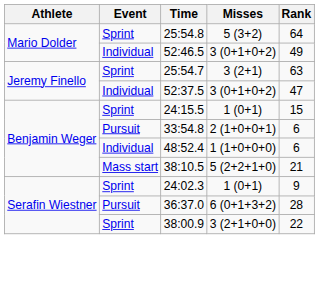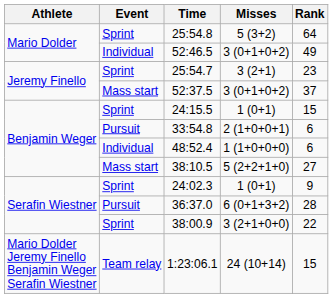 <table class="wikitable" style="font-size:90%">
 <tr>
 <th>Athlete</th>
 <th>Event</th>
 <th>Time</th>
 <th>Misses</th>
 <th>Rank</th>
 </tr>
 <tr align=center>
 <td align=left rowspan=2><a href='#'>Mario Dolder</a></td>
 <td align=left><a href='#'>Sprint</a></td>
 <td>25:54.8</td>
 <td>5 (3+2)</td>
 <td>64</td>
 </tr>
 <tr align=center>
 <td align=left><a href='#'>Individual</a></td>
 <td>52:46.5</td>
 <td>3 (0+1+0+2)</td>
 <td>49</td>
 </tr>
 <tr align=center>
 <td align=left rowspan=2><a href='#'>Jeremy Finello</a></td>
 <td align=left><a href='#'>Sprint</a></td>
 <td>25:54.7</td>
 <td>3 (2+1)</td>
-<td>63</td>
+<td>23</td>
 </tr>
 <tr align=center>
-<td align=left><a href='#'>Individual</a></td>
+<td align=left><a href='#'>Mass start</a></td>
 <td>52:37.5</td>
 <td>3 (0+1+0+2)</td>
-<td>47</td>
+<td>37</td>
 </tr>
 <tr align=center>
 <td align=left rowspan=4><a href='#'>Benjamin Weger</a></td>
 <td align=left><a href='#'>Sprint</a></td>
 <td>24:15.5</td>
 <td>1 (0+1)</td>
 <td>15</td>
 </tr>
 <tr align=center>
 <td align=left><a href='#'>Pursuit</a></td>
 <td>33:54.8</td>
 <td>2 (1+0+0+1)</td>
 <td>6</td>
 </tr>
 <tr align=center>
 <td align=left><a href='#'>Individual</a></td>
 <td>48:52.4</td>
 <td>1 (1+0+0+0)</td>
 <td>6</td>
 </tr>
 <tr align=center>
 <td align=left><a href='#'>Mass start</a></td>
 <td>38:10.5</td>
 <td>5 (2+2+1+0)</td>
-<td>21</td>
+<td>27</td>
 </tr>
 <tr align=center>
 <td align=left rowspan=3><a href='#'>Serafin Wiestner</a></td>
 <td align=left><a href='#'>Sprint</a></td>
 <td>24:02.3</td>
 <td>1 (0+1)</td>
 <td>9</td>
 </tr>
 <tr align=center>
 <td align=left><a href='#'>Pursuit</a></td>
 <td>36:37.0</td>
 <td>6 (0+1+3+2)</td>
 <td>28</td>
 </tr>
 <tr align=center>
 <td align=left><a href='#'>Sprint</a></td>
 <td>38:00.9</td>
 <td>3 (2+1+0+0)</td>
 <td>22</td>
 </tr>
+<tr align=center>
+<td align=left><a href='#'>Mario Dolder</a><br><a href='#'>Jeremy Finello</a><br><a href='#'>Benjamin Weger</a><br><a href='#'>Serafin Wiestner</a></td>
+<td align=left><a href='#'>Team relay</a></td>
+<td>1:23:06.1</td>
+<td>24 (10+14)</td>
+<td>15</td>
+</tr>
 </table>
